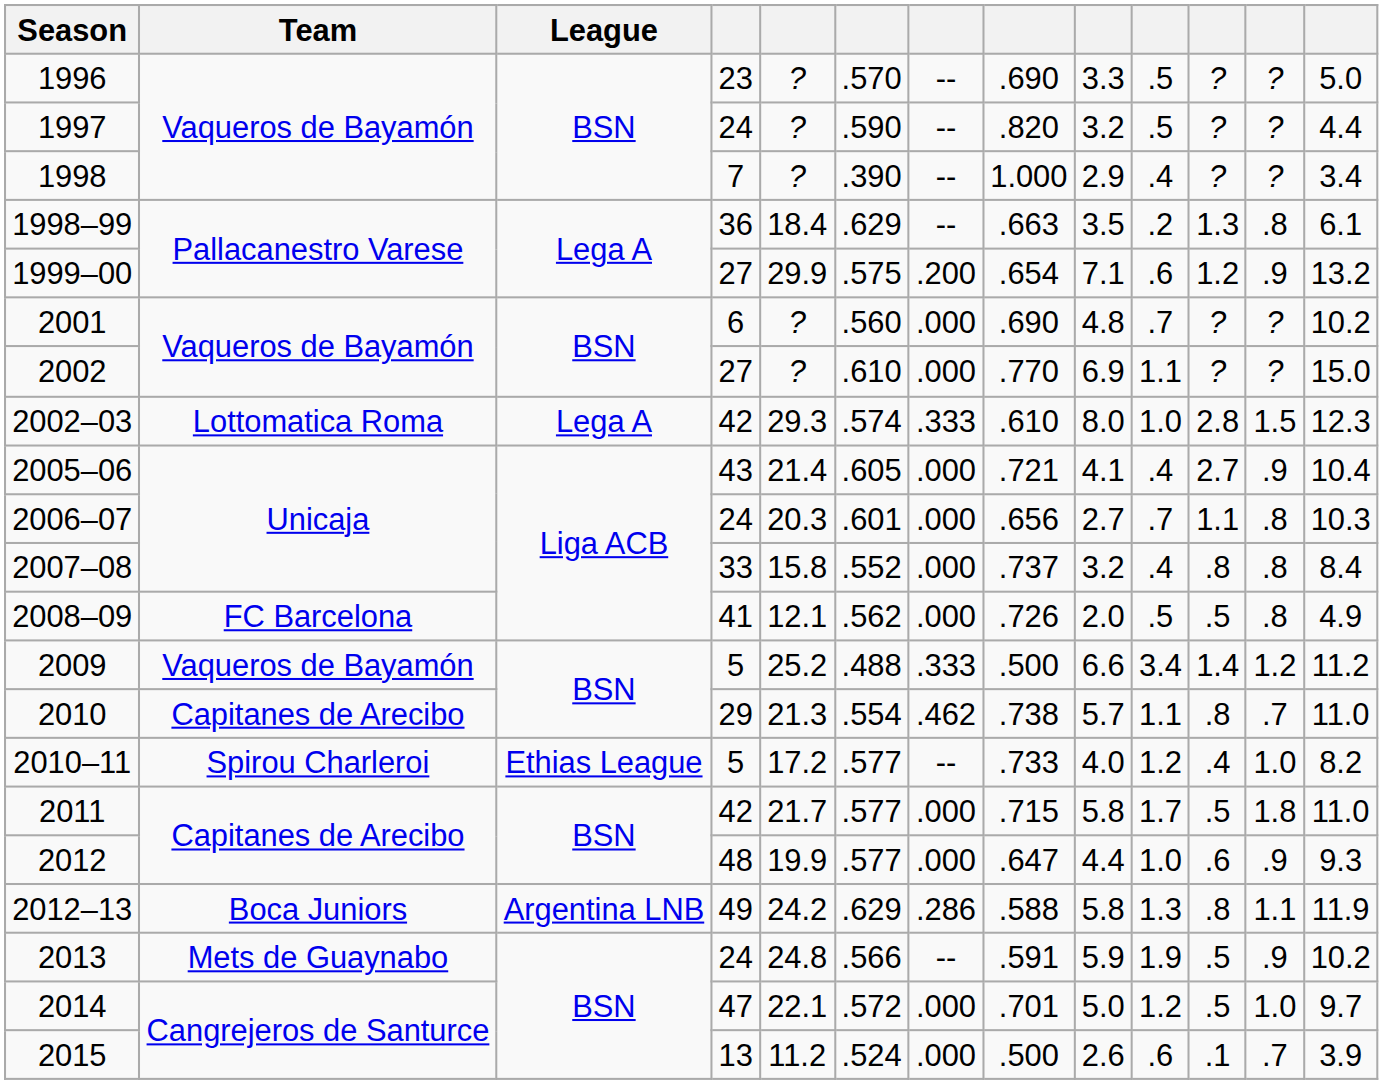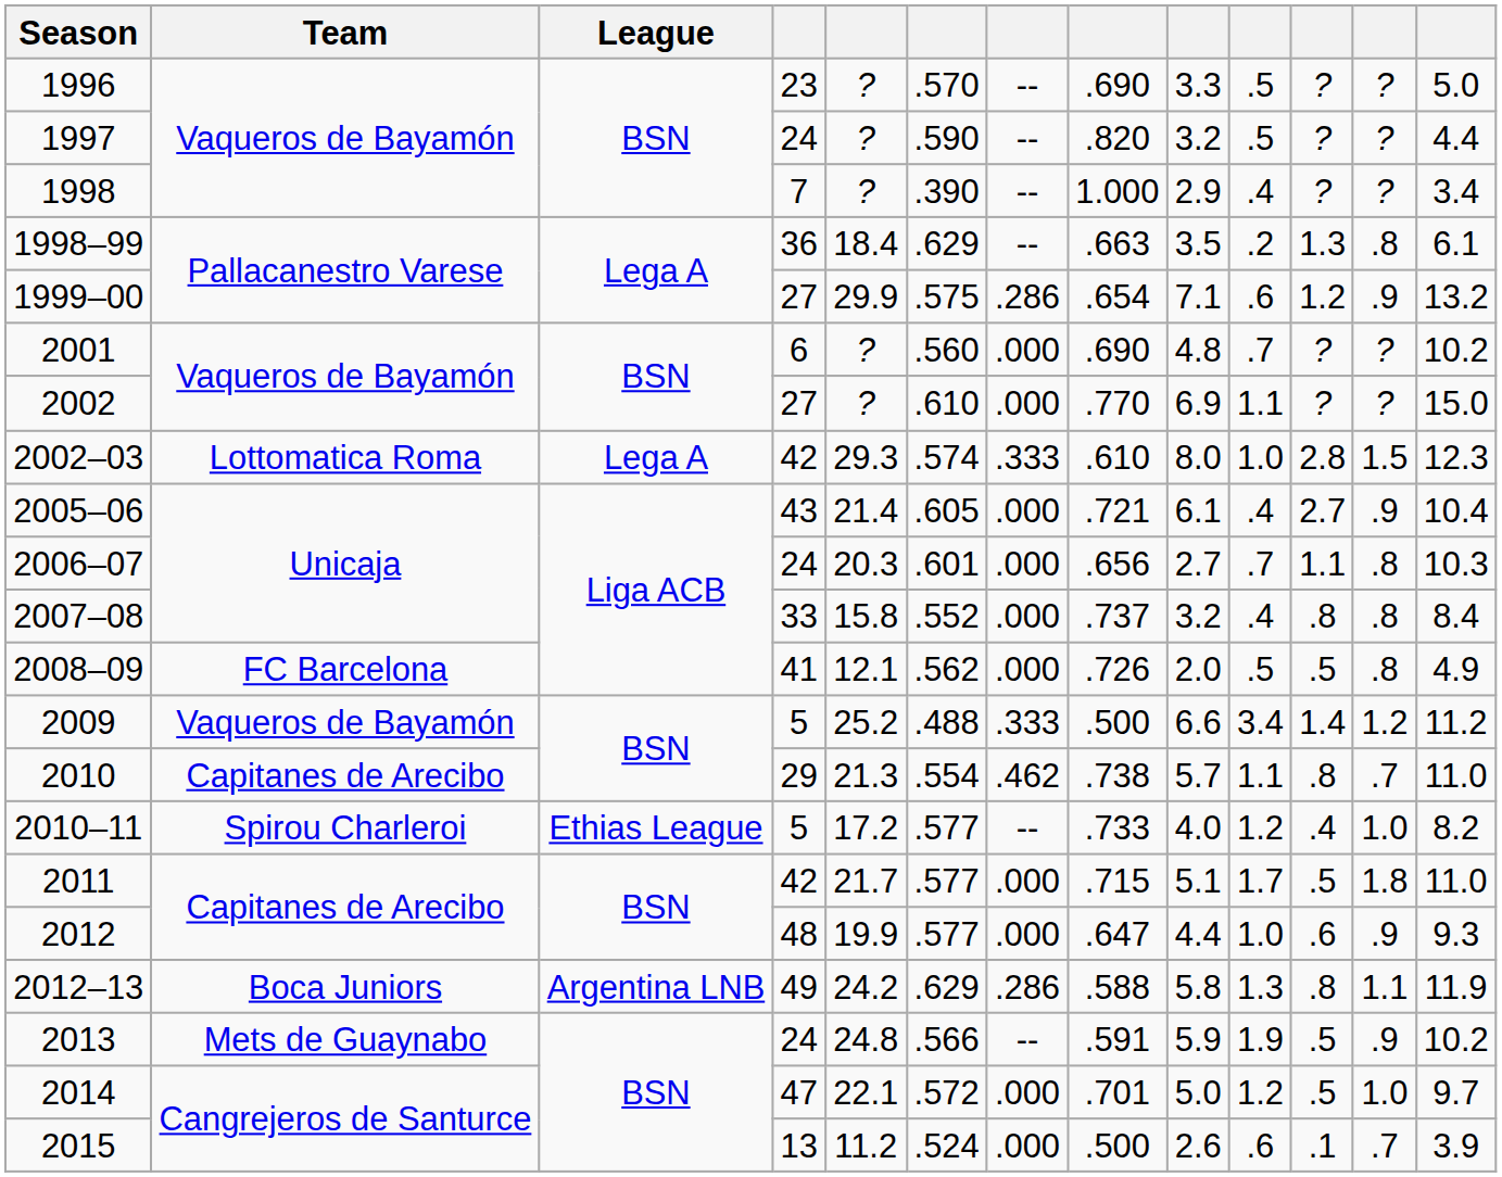 <table class="wikitable sortable" style="font-size:95%; text-align:center;">
 <tr>
 <th>Season</th>
 <th>Team</th>
 <th>League</th>
 <th></th>
 <th></th>
 <th></th>
 <th></th>
 <th></th>
 <th></th>
 <th></th>
 <th></th>
 <th></th>
 <th></th>
 </tr>
 <tr>
 <td>1996</td>
 <td rowspan="3"><a href='#'>Vaqueros de Bayamón</a></td>
 <td rowspan="3"><a href='#'>BSN</a></td>
 <td>23</td>
 <td><em>?</em></td>
 <td>.570</td>
 <td>--</td>
 <td>.690</td>
 <td>3.3</td>
 <td>.5</td>
 <td><em>?</em></td>
 <td><em>?</em></td>
 <td>5.0</td>
 </tr>
 <tr>
 <td>1997</td>
 <td>24</td>
 <td><em>?</em></td>
 <td>.590</td>
 <td>--</td>
 <td>.820</td>
 <td>3.2</td>
 <td>.5</td>
 <td><em>?</em></td>
 <td><em>?</em></td>
 <td>4.4</td>
 </tr>
 <tr>
 <td>1998</td>
 <td>7</td>
 <td><em>?</em></td>
 <td>.390</td>
 <td>--</td>
 <td>1.000</td>
 <td>2.9</td>
 <td>.4</td>
 <td><em>?</em></td>
 <td><em>?</em></td>
 <td>3.4</td>
 </tr>
 <tr>
 <td>1998–99</td>
 <td rowspan="2"><a href='#'>Pallacanestro Varese</a></td>
 <td rowspan="2"><a href='#'>Lega A</a></td>
 <td>36</td>
 <td>18.4</td>
 <td>.629</td>
 <td>--</td>
 <td>.663</td>
 <td>3.5</td>
 <td>.2</td>
 <td>1.3</td>
 <td>.8</td>
 <td>6.1</td>
 </tr>
 <tr>
 <td>1999–00</td>
 <td>27</td>
 <td>29.9</td>
 <td>.575</td>
-<td>.200</td>
+<td>.286</td>
 <td>.654</td>
 <td>7.1</td>
 <td>.6</td>
 <td>1.2</td>
 <td>.9</td>
 <td>13.2</td>
 </tr>
 <tr>
 <td>2001</td>
 <td rowspan="2"><a href='#'>Vaqueros de Bayamón</a></td>
 <td rowspan="2"><a href='#'>BSN</a></td>
 <td>6</td>
 <td><em>?</em></td>
 <td>.560</td>
 <td>.000</td>
 <td>.690</td>
 <td>4.8</td>
 <td>.7</td>
 <td><em>?</em></td>
 <td><em>?</em></td>
 <td>10.2</td>
 </tr>
 <tr>
 <td>2002</td>
 <td>27</td>
 <td><em>?</em></td>
 <td>.610</td>
 <td>.000</td>
 <td>.770</td>
 <td>6.9</td>
 <td>1.1</td>
 <td><em>?</em></td>
 <td><em>?</em></td>
 <td>15.0</td>
 </tr>
 <tr>
 <td>2002–03</td>
 <td><a href='#'>Lottomatica Roma</a></td>
 <td><a href='#'>Lega A</a></td>
 <td>42</td>
 <td>29.3</td>
 <td>.574</td>
 <td>.333</td>
 <td>.610</td>
 <td>8.0</td>
 <td>1.0</td>
 <td>2.8</td>
 <td>1.5</td>
 <td>12.3</td>
 </tr>
 <tr>
 <td>2005–06</td>
 <td rowspan="3"><a href='#'>Unicaja</a></td>
 <td rowspan="4"><a href='#'>Liga ACB</a></td>
 <td>43</td>
 <td>21.4</td>
 <td>.605</td>
 <td>.000</td>
 <td>.721</td>
-<td>4.1</td>
+<td>6.1</td>
 <td>.4</td>
 <td>2.7</td>
 <td>.9</td>
 <td>10.4</td>
 </tr>
 <tr>
 <td>2006–07</td>
 <td>24</td>
 <td>20.3</td>
 <td>.601</td>
 <td>.000</td>
 <td>.656</td>
 <td>2.7</td>
 <td>.7</td>
 <td>1.1</td>
 <td>.8</td>
 <td>10.3</td>
 </tr>
 <tr>
 <td>2007–08</td>
 <td>33</td>
 <td>15.8</td>
 <td>.552</td>
 <td>.000</td>
 <td>.737</td>
 <td>3.2</td>
 <td>.4</td>
 <td>.8</td>
 <td>.8</td>
 <td>8.4</td>
 </tr>
 <tr>
 <td>2008–09</td>
 <td><a href='#'>FC Barcelona</a></td>
 <td>41</td>
 <td>12.1</td>
 <td>.562</td>
 <td>.000</td>
 <td>.726</td>
 <td>2.0</td>
 <td>.5</td>
 <td>.5</td>
 <td>.8</td>
 <td>4.9</td>
 </tr>
 <tr>
 <td>2009</td>
 <td><a href='#'>Vaqueros de Bayamón</a></td>
 <td rowspan="2"><a href='#'>BSN</a></td>
 <td>5</td>
 <td>25.2</td>
 <td>.488</td>
 <td>.333</td>
 <td>.500</td>
 <td>6.6</td>
 <td>3.4</td>
 <td>1.4</td>
 <td>1.2</td>
 <td>11.2</td>
 </tr>
 <tr>
 <td>2010</td>
 <td><a href='#'>Capitanes de Arecibo</a></td>
 <td>29</td>
 <td>21.3</td>
 <td>.554</td>
 <td>.462</td>
 <td>.738</td>
 <td>5.7</td>
 <td>1.1</td>
 <td>.8</td>
 <td>.7</td>
 <td>11.0</td>
 </tr>
 <tr>
 <td>2010–11</td>
 <td><a href='#'>Spirou Charleroi</a></td>
 <td><a href='#'>Ethias League</a></td>
 <td>5</td>
 <td>17.2</td>
 <td>.577</td>
 <td>--</td>
 <td>.733</td>
 <td>4.0</td>
 <td>1.2</td>
 <td>.4</td>
 <td>1.0</td>
 <td>8.2</td>
 </tr>
 <tr>
 <td>2011</td>
 <td rowspan="2"><a href='#'>Capitanes de Arecibo</a></td>
 <td rowspan="2"><a href='#'>BSN</a></td>
 <td>42</td>
 <td>21.7</td>
 <td>.577</td>
 <td>.000</td>
 <td>.715</td>
-<td>5.8</td>
+<td>5.1</td>
 <td>1.7</td>
 <td>.5</td>
 <td>1.8</td>
 <td>11.0</td>
 </tr>
 <tr>
 <td>2012</td>
 <td>48</td>
 <td>19.9</td>
 <td>.577</td>
 <td>.000</td>
 <td>.647</td>
 <td>4.4</td>
 <td>1.0</td>
 <td>.6</td>
 <td>.9</td>
 <td>9.3</td>
 </tr>
 <tr>
 <td>2012–13</td>
 <td><a href='#'>Boca Juniors</a></td>
 <td><a href='#'>Argentina LNB</a></td>
 <td>49</td>
 <td>24.2</td>
 <td>.629</td>
 <td>.286</td>
 <td>.588</td>
 <td>5.8</td>
 <td>1.3</td>
 <td>.8</td>
 <td>1.1</td>
 <td>11.9</td>
 </tr>
 <tr>
 <td>2013</td>
 <td><a href='#'>Mets de Guaynabo</a></td>
 <td rowspan="3"><a href='#'>BSN</a></td>
 <td>24</td>
 <td>24.8</td>
 <td>.566</td>
 <td>--</td>
 <td>.591</td>
 <td>5.9</td>
 <td>1.9</td>
 <td>.5</td>
 <td>.9</td>
 <td>10.2</td>
 </tr>
 <tr>
 <td>2014</td>
 <td rowspan="2"><a href='#'>Cangrejeros de Santurce</a></td>
 <td>47</td>
 <td>22.1</td>
 <td>.572</td>
 <td>.000</td>
 <td>.701</td>
 <td>5.0</td>
 <td>1.2</td>
 <td>.5</td>
 <td>1.0</td>
 <td>9.7</td>
 </tr>
 <tr>
 <td>2015</td>
 <td>13</td>
 <td>11.2</td>
 <td>.524</td>
 <td>.000</td>
 <td>.500</td>
 <td>2.6</td>
 <td>.6</td>
 <td>.1</td>
 <td>.7</td>
 <td>3.9</td>
 </tr>
 </table>
